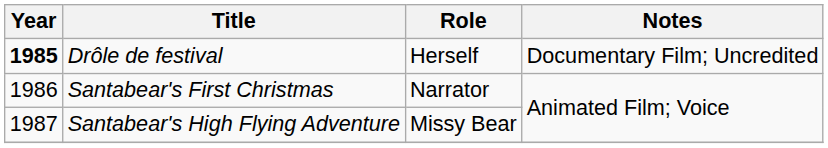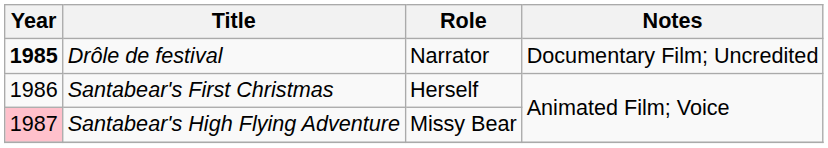 <table class="wikitable sortable">
 <tr>
 <th>Year</th>
 <th>Title</th>
 <th>Role</th>
 <th class="unsortable">Notes</th>
 </tr>
 <tr>
 <td><strong>1985</strong></td>
 <td><em>Drôle de festival</em></td>
-<td>Herself</td>
+<td>Narrator</td>
 <td>Documentary Film; Uncredited</td>
 </tr>
 <tr>
 <td>1986</td>
 <td><em>Santabear's First Christmas</em></td>
-<td>Narrator</td>
+<td>Herself</td>
 <td rowspan="2">Animated Film; Voice</td>
 </tr>
 <tr>
-<td>1987</td>
+<td style="background: pink;">1987</td>
 <td><em>Santabear's High Flying Adventure</em></td>
 <td>Missy Bear</td>
 </tr>
 <tr>
 </tr>
 </table>
